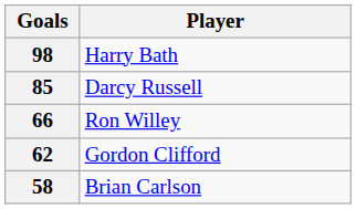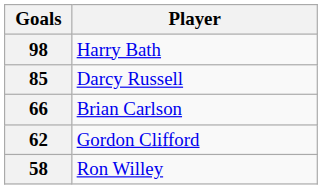 <table class="wikitable" style="text-align:left;">
 <tr>
 <th width=50>Goals</th>
 <th width=200>Player</th>
 </tr>
 <tr>
 <th>98</th>
 <td> <a href='#'>Harry Bath</a></td>
 </tr>
 <tr>
 <th>85</th>
 <td> <a href='#'>Darcy Russell</a></td>
 </tr>
 <tr>
 <th>66</th>
-<td> <a href='#'>Ron Willey</a></td>
+<td> <a href='#'>Brian Carlson</a></td>
 </tr>
 <tr>
 <th>62</th>
 <td> <a href='#'>Gordon Clifford</a></td>
 </tr>
 <tr>
 <th>58</th>
-<td> <a href='#'>Brian Carlson</a></td>
+<td> <a href='#'>Ron Willey</a></td>
 </tr>
 </table>
